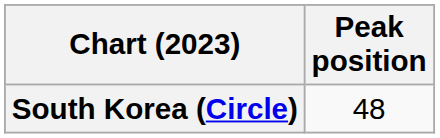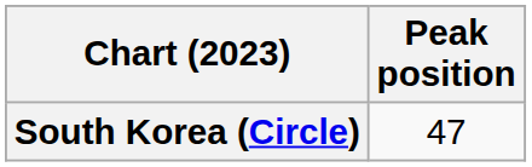 <table class="wikitable sortable plainrowheaders" style="text-align:center">
 <tr>
 <th scope="col">Chart (2023)</th>
 <th scope="col">Peak<br>position</th>
 </tr>
 <tr>
 <th scope="row">South Korea (<a href='#'>Circle</a>)</th>
-<td>48</td>
+<td>47</td>
 </tr>
 </table>
